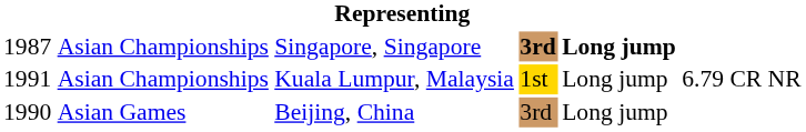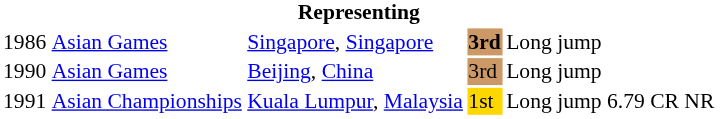 <table>
 <tr>
 <th colspan="6">Representing </th>
 </tr>
 <tr>
-<td>1987</td>
-<td><a href='#'>Asian Championships</a></td>
+<td>1986</td>
+<td><a href='#'>Asian Games</a></td>
 <td><a href='#'>Singapore</a>, <a href='#'>Singapore</a></td>
 <td bgcolor="cc9966"><strong>3rd</strong></td>
-<td><strong>Long jump</strong></td>
+<td>Long jump</td>
+<td></td>
+</tr>
+<tr>
+<td>1990</td>
+<td><a href='#'>Asian Games</a></td>
+<td><a href='#'>Beijing</a>, <a href='#'>China</a></td>
+<td bgcolor="cc9966">3rd</td>
+<td>Long jump</td>
 <td></td>
 </tr>
 <tr>
 <td>1991</td>
 <td><a href='#'>Asian Championships</a></td>
 <td><a href='#'>Kuala Lumpur</a>, <a href='#'>Malaysia</a></td>
 <td bgcolor="gold">1st</td>
 <td>Long jump</td>
 <td>6.79 CR NR</td>
 </tr>
-<tr>
-<td>1990</td>
-<td><a href='#'>Asian Games</a></td>
-<td><a href='#'>Beijing</a>, <a href='#'>China</a></td>
-<td bgcolor="cc9966">3rd</td>
-<td>Long jump</td>
-<td></td>
-</tr>
 </table>
